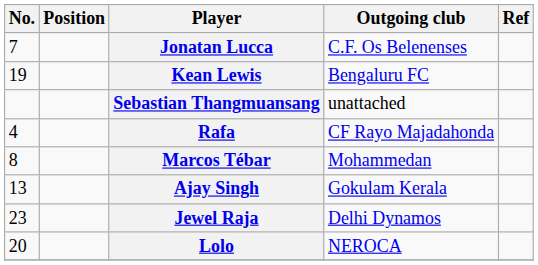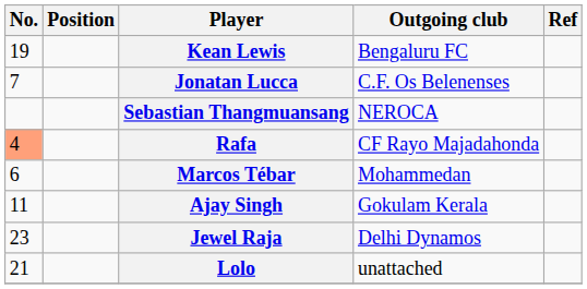 <table class="wikitable plainrowheaders" style="text-align:center; text-align:left">
 <tr>
 <th>No.</th>
 <th scope="col">Position</th>
 <th scope="col">Player</th>
 <th scope="col">Outgoing club</th>
 <th scope="col">Ref</th>
 </tr>
 <tr>
+<td>19</td>
+<td></td>
+<th scope="row"> <a href='#'>Kean Lewis</a></th>
+<td> <a href='#'>Bengaluru FC</a></td>
+<td></td>
+</tr>
+<tr>
 <td>7</td>
 <td></td>
 <th scope="row"> <a href='#'>Jonatan Lucca</a></th>
 <td> <a href='#'>C.F. Os Belenenses</a></td>
 <td></td>
 </tr>
 <tr>
-<td>19</td>
 <td></td>
-<th scope="row"> <a href='#'>Kean Lewis</a></th>
-<td> <a href='#'>Bengaluru FC</a></td>
+<td></td>
+<th scope="row"> <a href='#'>Sebastian Thangmuansang</a></th>
+<td> <a href='#'>NEROCA</a></td>
 <td></td>
 </tr>
 <tr>
-<td></td>
-<td></td>
-<th scope="row"> <a href='#'>Sebastian Thangmuansang</a></th>
-<td>unattached</td>
-<td></td>
-</tr>
-<tr>
-<td>4</td>
+<td style="background: lightsalmon;">4</td>
 <td></td>
 <th scope="row"> <a href='#'>Rafa</a></th>
 <td> <a href='#'>CF Rayo Majadahonda</a></td>
 <td></td>
 </tr>
 <tr>
-<td>8</td>
+<td>6</td>
 <td></td>
 <th scope="row"> <a href='#'>Marcos Tébar</a></th>
 <td> <a href='#'>Mohammedan</a></td>
 <td></td>
 </tr>
 <tr>
-<td>13</td>
+<td>11</td>
 <td></td>
 <th scope="row"> <a href='#'>Ajay Singh</a></th>
 <td> <a href='#'>Gokulam Kerala</a></td>
 <td></td>
 </tr>
 <tr>
 <td>23</td>
 <td></td>
 <th scope="row"> <a href='#'>Jewel Raja</a></th>
 <td> <a href='#'>Delhi Dynamos</a></td>
 <td></td>
 </tr>
 <tr>
-<td>20</td>
+<td>21</td>
 <td></td>
 <th scope="row"> <a href='#'>Lolo</a></th>
-<td> <a href='#'>NEROCA</a></td>
+<td>unattached</td>
 <td></td>
 </tr>
 <tr>
 </tr>
 </table>
